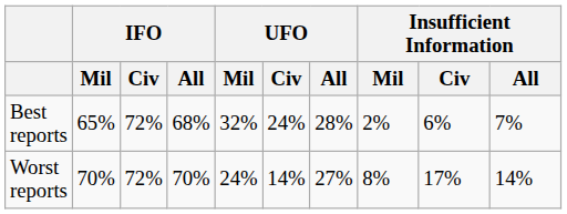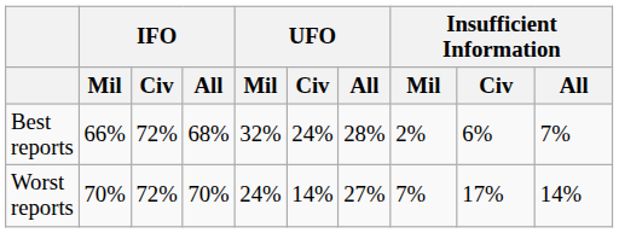 <table class="wikitable" align="left">
 <tr>
 <th width="40px"></th>
 <th align="center" width="100px" colspan=3>IFO</th>
 <th align="center" width="100px" colspan=3>UFO</th>
 <th align="center" width="150px" colspan=3>Insufficient Information</th>
 </tr>
 <tr>
 <th></th>
 <th>Mil</th>
 <th>Civ</th>
 <th>All</th>
 <th>Mil</th>
 <th>Civ</th>
 <th>All</th>
 <th>Mil</th>
 <th>Civ</th>
 <th>All</th>
 </tr>
 <tr>
 <td>Best reports</td>
-<td>65%</td>
+<td>66%</td>
 <td>72%</td>
 <td>68%</td>
 <td>32%</td>
 <td>24%</td>
 <td>28%</td>
 <td>2%</td>
 <td>6%</td>
 <td>7%</td>
 </tr>
 <tr>
 <td>Worst reports</td>
 <td>70%</td>
 <td>72%</td>
 <td>70%</td>
 <td>24%</td>
 <td>14%</td>
 <td>27%</td>
-<td>8%</td>
+<td>7%</td>
 <td>17%</td>
 <td>14%</td>
 </tr>
 </table>
